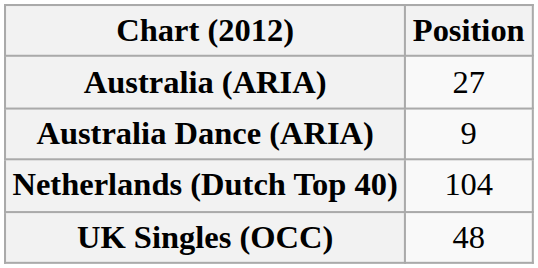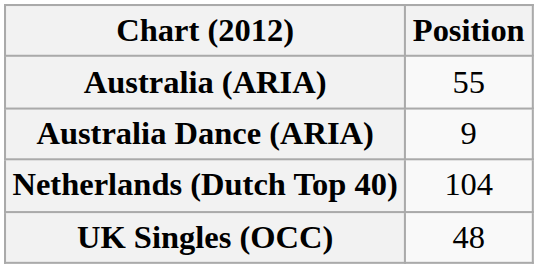 <table class="wikitable sortable plainrowheaders" style="text-align:center">
 <tr>
 <th scope="col">Chart (2012)</th>
 <th scope="col">Position</th>
 </tr>
 <tr>
 <th scope="row">Australia (ARIA)</th>
-<td>27</td>
+<td>55</td>
 </tr>
 <tr>
 <th scope="row">Australia Dance (ARIA)</th>
 <td>9</td>
 </tr>
 <tr>
 <th scope="row">Netherlands (Dutch Top 40)</th>
 <td>104</td>
 </tr>
 <tr>
 <th scope="row">UK Singles (OCC)</th>
 <td>48</td>
 </tr>
 </table>
